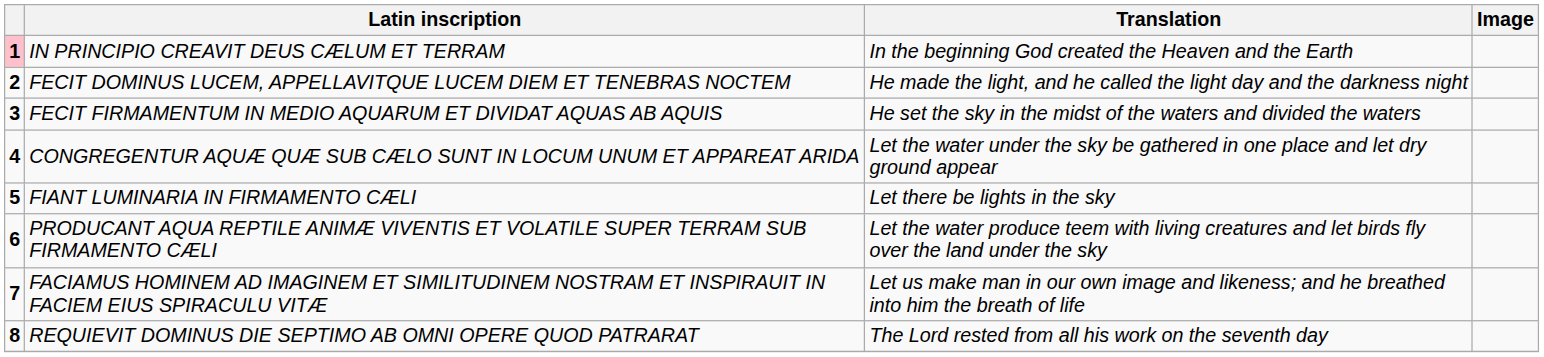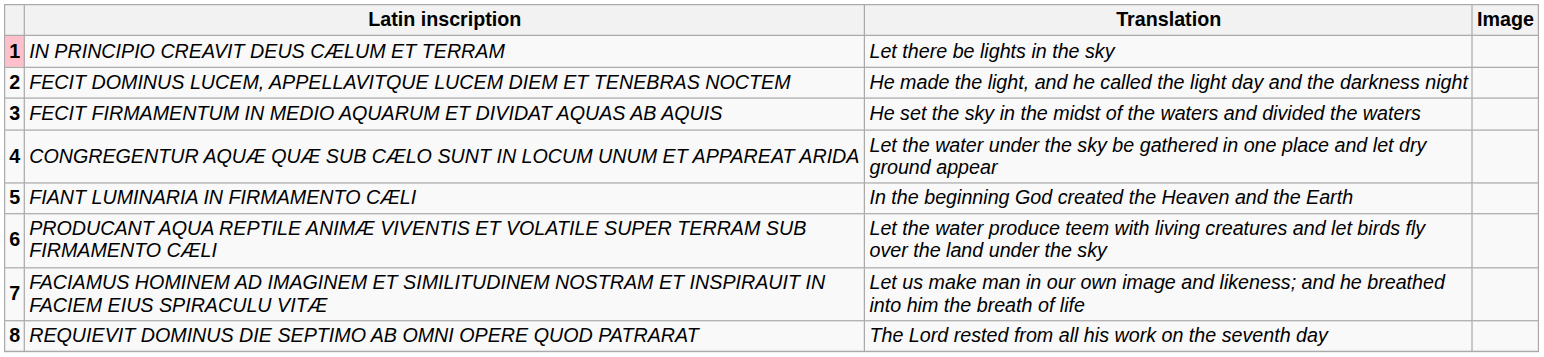 <table class="wikitable">
 <tr>
 <th></th>
 <th>Latin inscription</th>
 <th>Translation</th>
 <th>Image</th>
 </tr>
 <tr>
 <td style="background: pink;"><strong>1</strong></td>
 <td><em>IN PRINCIPIO CREAVIT DEUS CÆLUM ET TERRAM</em></td>
-<td><em>In the beginning God created the Heaven and the Earth</em></td>
+<td><em>Let there be lights in the sky</em></td>
 <td></td>
 </tr>
 <tr>
 <td><strong>2</strong></td>
 <td><em>FECIT DOMINUS LUCEM, APPELLAVITQUE LUCEM DIEM ET TENEBRAS NOCTEM</em></td>
 <td><em>He made the light, and he called the light day and the darkness night</em></td>
 <td></td>
 </tr>
 <tr>
 <td><strong>3</strong></td>
 <td><em>FECIT FIRMAMENTUM IN MEDIO AQUARUM ET DIVIDAT AQUAS AB AQUIS</em></td>
 <td><em>He set the sky in the midst of the waters and divided the waters</em></td>
 <td></td>
 </tr>
 <tr>
 <td><strong>4</strong></td>
 <td><em>CONGREGENTUR AQUÆ QUÆ SUB CÆLO SUNT IN LOCUM UNUM ET APPAREAT ARIDA</em></td>
 <td><em>Let the water under the sky be gathered in one place and let dry ground appear</em></td>
 <td></td>
 </tr>
 <tr>
 <td><strong>5</strong></td>
 <td><em>FIANT LUMINARIA IN FIRMAMENTO CÆLI</em></td>
-<td><em>Let there be lights in the sky</em></td>
+<td><em>In the beginning God created the Heaven and the Earth</em></td>
 <td></td>
 </tr>
 <tr>
 <td><strong>6</strong></td>
 <td><em>PRODUCANT AQUA REPTILE ANIMÆ VIVENTIS ET VOLATILE SUPER TERRAM SUB FIRMAMENTO CÆLI</em></td>
 <td><em>Let the water produce teem with living creatures and let birds fly over the land under the sky</em></td>
 <td></td>
 </tr>
 <tr>
 <td><strong>7</strong></td>
 <td><em>FACIAMUS HOMINEM AD IMAGINEM ET SIMILITUDINEM NOSTRAM ET INSPIRAUIT IN FACIEM EIUS SPIRACULU VITÆ</em></td>
 <td><em>Let us make man in our own image and likeness; and he breathed into him the breath of life</em></td>
 <td></td>
 </tr>
 <tr>
 <td><strong>8</strong></td>
 <td><em>REQUIEVIT DOMINUS DIE SEPTIMO AB OMNI OPERE QUOD PATRARAT</em></td>
 <td><em>The Lord rested from all his work on the seventh day</em></td>
 <td></td>
 </tr>
 <tr>
 </tr>
 </table>
